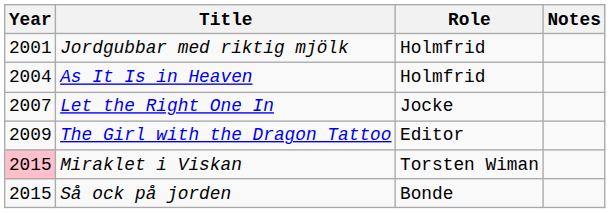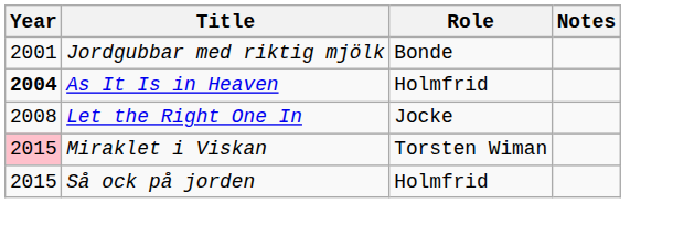 <table class="wikitable">
 <tr>
 <th>Year</th>
 <th>Title</th>
 <th>Role</th>
 <th>Notes</th>
 </tr>
 <tr>
 <td>2001</td>
 <td><em>Jordgubbar med riktig mjölk</em></td>
-<td>Holmfrid</td>
+<td>Bonde</td>
 <td></td>
 </tr>
 <tr>
-<td>2004</td>
+<td><strong>2004</strong></td>
 <td><em><a href='#'>As It Is in Heaven</a></em></td>
 <td>Holmfrid</td>
 <td></td>
 </tr>
 <tr>
-<td>2007</td>
+<td>2008</td>
 <td><em><a href='#'>Let the Right One In</a></em></td>
 <td>Jocke</td>
-<td></td>
-</tr>
-<tr>
-<td>2009</td>
-<td><em><a href='#'>The Girl with the Dragon Tattoo</a></em></td>
-<td>Editor</td>
 <td></td>
 </tr>
 <tr>
 <td style="background: pink;">2015</td>
 <td><em>Miraklet i Viskan</em></td>
 <td>Torsten Wiman</td>
 <td></td>
 </tr>
 <tr>
 <td>2015</td>
 <td><em>Så ock på jorden</em></td>
-<td>Bonde</td>
+<td>Holmfrid</td>
 <td></td>
 </tr>
 </table>
